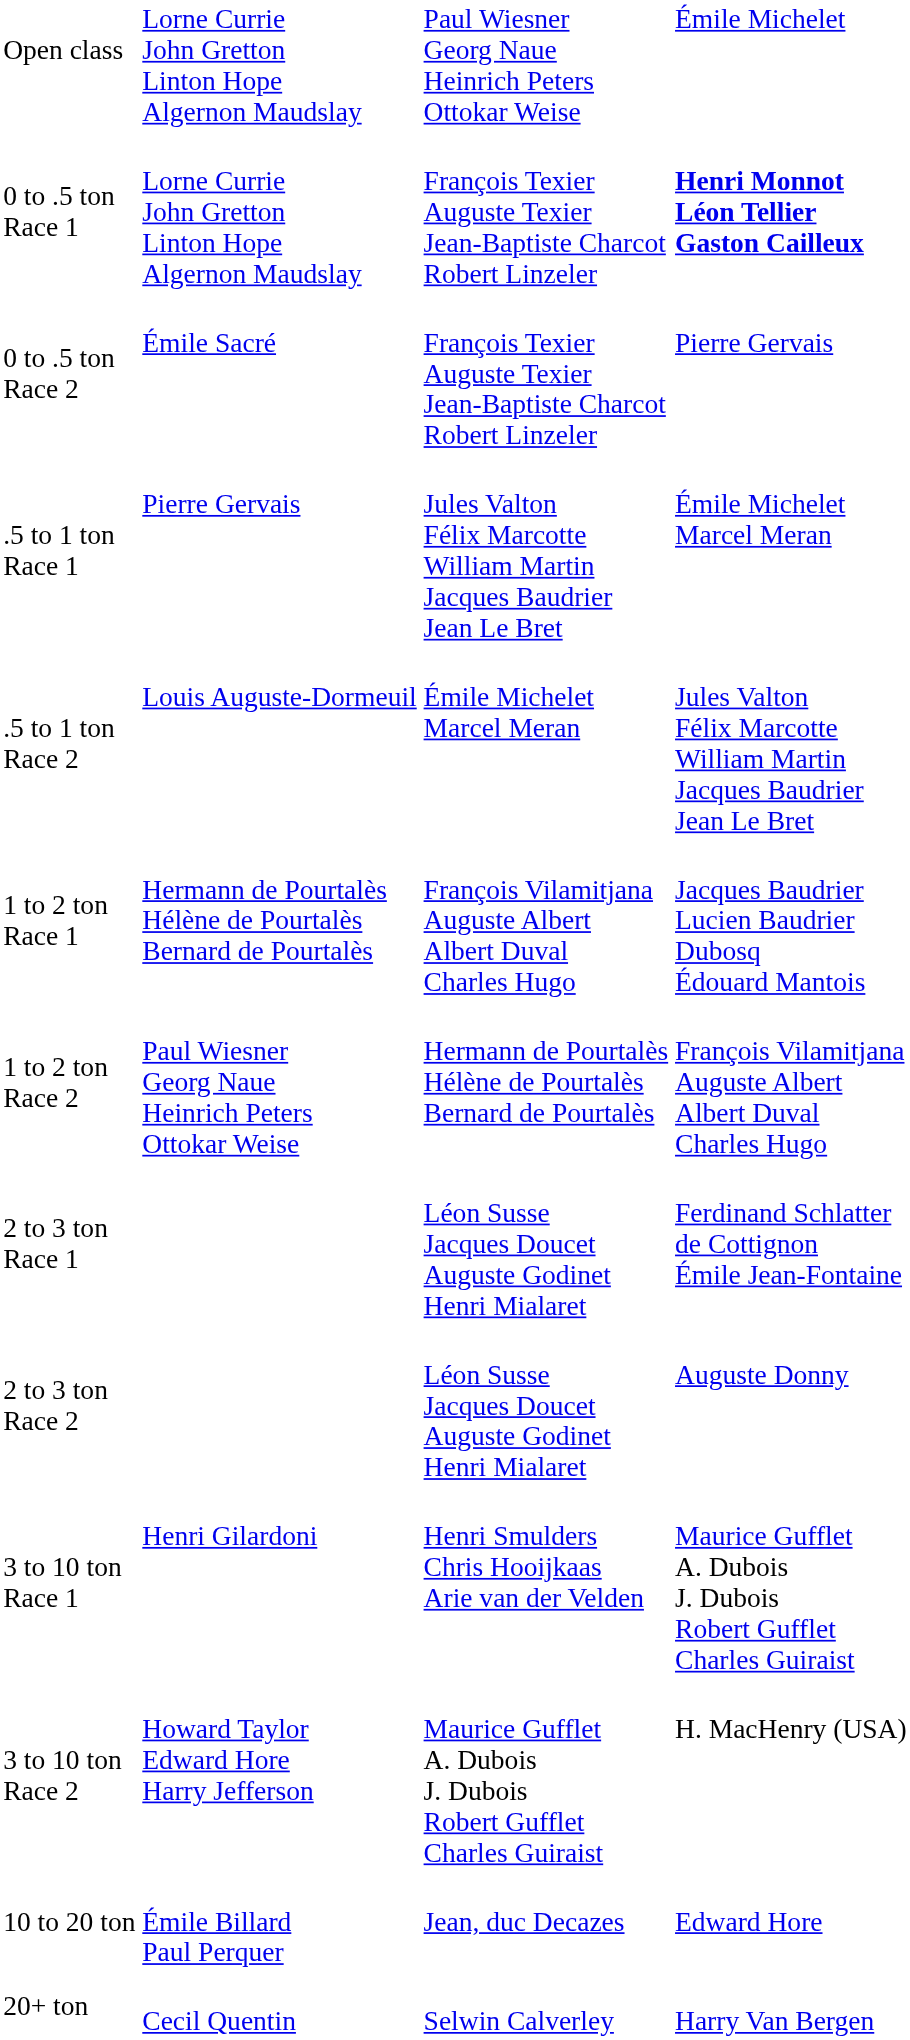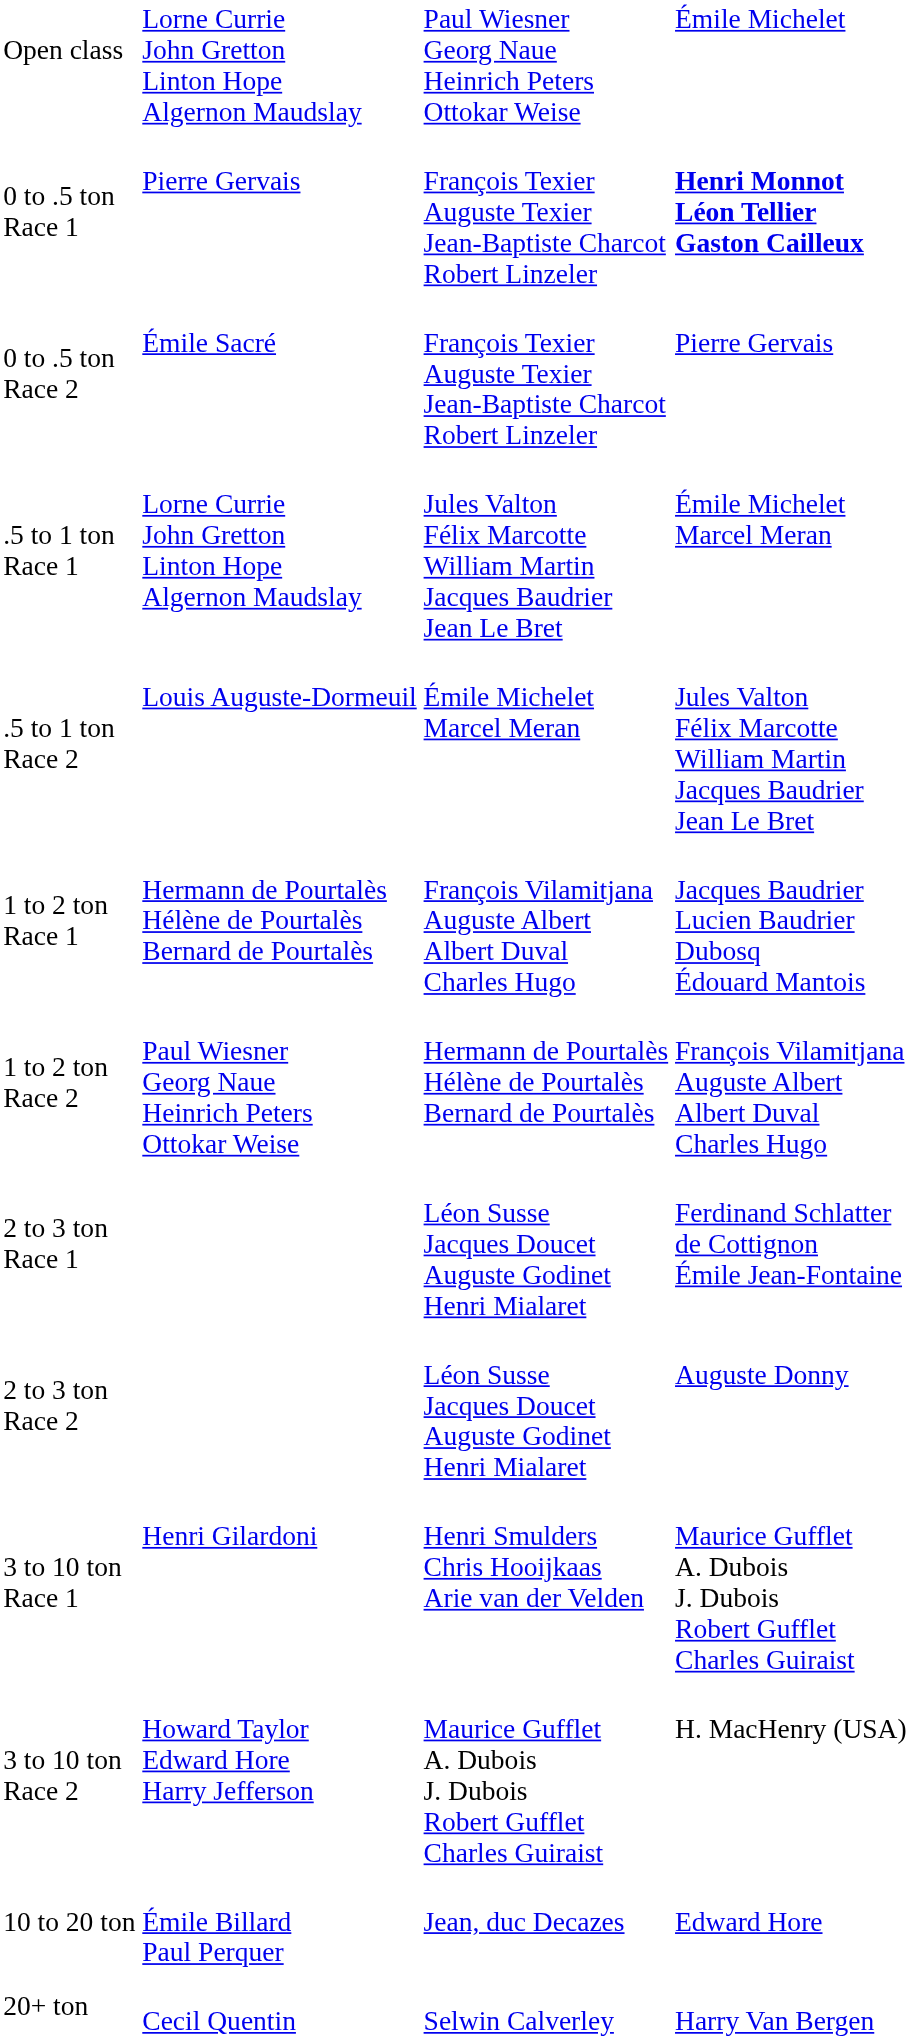 <table>
 <tr>
 <td>Open class <br></td>
 <td valign=top><br><a href='#'>Lorne Currie</a><br><a href='#'>John Gretton</a><br><a href='#'>Linton Hope</a><br><a href='#'>Algernon Maudslay</a></td>
 <td valign=top><br><a href='#'>Paul Wiesner</a><br><a href='#'>Georg Naue</a><br><a href='#'>Heinrich Peters</a><br><a href='#'>Ottokar Weise</a></td>
 <td valign=top><br><a href='#'>Émile Michelet</a></td>
 </tr>
 <tr>
 <td>0 to .5 ton <br>Race 1<br></td>
-<td valign=top><br><a href='#'>Lorne Currie</a><br><a href='#'>John Gretton</a><br><a href='#'>Linton Hope</a><br><a href='#'>Algernon Maudslay</a></td>
+<td valign=top><br><a href='#'>Pierre Gervais</a></td>
 <td valign=top><br><a href='#'>François Texier</a><br><a href='#'>Auguste Texier</a><br><a href='#'>Jean-Baptiste Charcot</a><br><a href='#'>Robert Linzeler</a></td>
 <td valign=top><strong><br><a href='#'>Henri Monnot</a><br><a href='#'>Léon Tellier</a><br><a href='#'>Gaston Cailleux</a></strong></td>
 </tr>
 <tr>
 <td>0 to .5 ton <br>Race 2<br></td>
 <td valign=top><br><a href='#'>Émile Sacré</a></td>
 <td valign=top><br><a href='#'>François Texier</a><br><a href='#'>Auguste Texier</a><br><a href='#'>Jean-Baptiste Charcot</a><br><a href='#'>Robert Linzeler</a></td>
 <td valign=top><br><a href='#'>Pierre Gervais</a></td>
 </tr>
 <tr>
 <td>.5 to 1 ton <br>Race 1<br></td>
-<td valign=top><br><a href='#'>Pierre Gervais</a></td>
+<td valign=top><br><a href='#'>Lorne Currie</a><br><a href='#'>John Gretton</a><br><a href='#'>Linton Hope</a><br><a href='#'>Algernon Maudslay</a></td>
 <td valign=top><br><a href='#'>Jules Valton</a><br><a href='#'>Félix Marcotte</a><br><a href='#'>William Martin</a><br><a href='#'>Jacques Baudrier</a><br><a href='#'>Jean Le Bret</a></td>
 <td valign=top><br><a href='#'>Émile Michelet</a><br><a href='#'>Marcel Meran</a></td>
 </tr>
 <tr>
 <td>.5 to 1 ton <br>Race 2<br></td>
 <td valign=top><br><a href='#'>Louis Auguste-Dormeuil</a></td>
 <td valign=top><br><a href='#'>Émile Michelet</a><br><a href='#'>Marcel Meran</a></td>
 <td valign=top><br><a href='#'>Jules Valton</a><br><a href='#'>Félix Marcotte</a><br><a href='#'>William Martin</a><br><a href='#'>Jacques Baudrier</a><br><a href='#'>Jean Le Bret</a></td>
 </tr>
 <tr>
 <td>1 to 2 ton <br>Race 1<br></td>
 <td valign=top><br><a href='#'>Hermann de Pourtalès</a><br><a href='#'>Hélène de Pourtalès</a><br><a href='#'>Bernard de Pourtalès</a></td>
 <td valign=top><br><a href='#'>François Vilamitjana</a><br><a href='#'>Auguste Albert</a><br><a href='#'>Albert Duval</a><br><a href='#'>Charles Hugo</a></td>
 <td valign=top><br><a href='#'>Jacques Baudrier</a><br><a href='#'>Lucien Baudrier</a><br><a href='#'>Dubosq</a><br><a href='#'>Édouard Mantois</a></td>
 </tr>
 <tr>
 <td>1 to 2 ton <br>Race 2<br></td>
 <td valign=top><br><a href='#'>Paul Wiesner</a><br><a href='#'>Georg Naue</a><br><a href='#'>Heinrich Peters</a><br><a href='#'>Ottokar Weise</a></td>
 <td valign=top><br><a href='#'>Hermann de Pourtalès</a><br><a href='#'>Hélène de Pourtalès</a><br><a href='#'>Bernard de Pourtalès</a></td>
 <td valign=top><br><a href='#'>François Vilamitjana</a><br><a href='#'>Auguste Albert</a><br><a href='#'>Albert Duval</a><br><a href='#'>Charles Hugo</a></td>
 </tr>
 <tr>
 <td>2 to 3 ton <br>Race 1<br></td>
 <td valign=top><br><br><br></td>
 <td valign=top><br><a href='#'>Léon Susse</a><br><a href='#'>Jacques Doucet</a><br><a href='#'>Auguste Godinet</a><br><a href='#'>Henri Mialaret</a></td>
 <td valign=top><br><a href='#'>Ferdinand Schlatter</a><br><a href='#'>de Cottignon</a><br><a href='#'>Émile Jean-Fontaine</a></td>
 </tr>
 <tr>
 <td>2 to 3 ton <br>Race 2<br></td>
 <td valign=top><br><br><br></td>
 <td valign=top><br><a href='#'>Léon Susse</a><br><a href='#'>Jacques Doucet</a><br><a href='#'>Auguste Godinet</a><br><a href='#'>Henri Mialaret</a></td>
 <td valign=top><br><a href='#'>Auguste Donny</a></td>
 </tr>
 <tr>
 <td>3 to 10 ton <br>Race 1<br></td>
 <td valign=top><br><a href='#'>Henri Gilardoni</a></td>
 <td valign=top><br><a href='#'>Henri Smulders</a><br><a href='#'>Chris Hooijkaas</a><br><a href='#'>Arie van der Velden</a></td>
 <td valign=top><br><a href='#'>Maurice Gufflet</a><br>A. Dubois<br>J. Dubois<br><a href='#'>Robert Gufflet</a><br><a href='#'>Charles Guiraist</a></td>
 </tr>
 <tr>
 <td>3 to 10 ton <br>Race 2<br></td>
 <td valign=top><br><a href='#'>Howard Taylor</a><br><a href='#'>Edward Hore</a><br><a href='#'>Harry Jefferson</a></td>
 <td valign=top><br><a href='#'>Maurice Gufflet</a><br>A. Dubois<br>J. Dubois<br><a href='#'>Robert Gufflet</a><br><a href='#'>Charles Guiraist</a></td>
 <td valign=top><br>H. MacHenry (USA)</td>
 </tr>
 <tr>
 <td>10 to 20 ton <br></td>
 <td valign=top><br><a href='#'>Émile Billard</a><br><a href='#'>Paul Perquer</a></td>
 <td valign=top><br><a href='#'>Jean, duc Decazes</a></td>
 <td valign=top><br><a href='#'>Edward Hore</a></td>
 </tr>
 <tr>
 <td>20+ ton <br></td>
 <td valign=top><br><a href='#'>Cecil Quentin</a></td>
 <td valign=top><br><a href='#'>Selwin Calverley</a></td>
 <td valign=top><br><a href='#'>Harry Van Bergen</a></td>
 </tr>
 </table>
